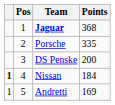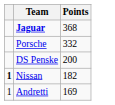 <table class="wikitable" style="font-size: 85%;">
 <tr>
 <th></th>
-<th>Pos</th>
 <th>Team</th>
 <th>Points</th>
 </tr>
 <tr>
 <td align="left"></td>
-<td align="center">1</td>
 <td> <strong><a href='#'>Jaguar</a></strong></td>
 <td align="left">368</td>
 </tr>
 <tr>
 <td align="left"></td>
-<td align="center">2</td>
 <td> <a href='#'>Porsche</a></td>
-<td align="left">335</td>
+<td align="left">332</td>
 </tr>
 <tr>
 <td align="left"></td>
-<td align="center">3</td>
 <td> <a href='#'>DS Penske</a></td>
 <td align="left">200</td>
 </tr>
 <tr>
 <td align="left"><strong> 1</strong></td>
-<td align="center">4</td>
 <td> <a href='#'>Nissan</a></td>
-<td align="left">184</td>
+<td align="left">182</td>
 </tr>
 <tr>
 <td align="left"> 1</td>
-<td align="center">5</td>
 <td> <a href='#'>Andretti</a></td>
 <td align="left">169</td>
 </tr>
 </table>
